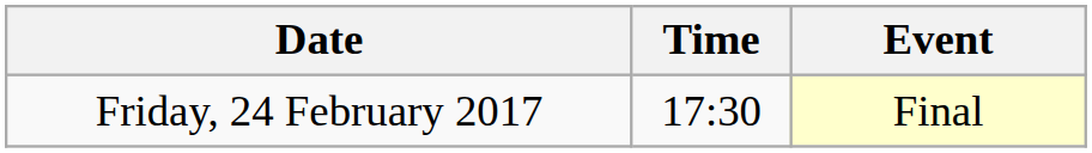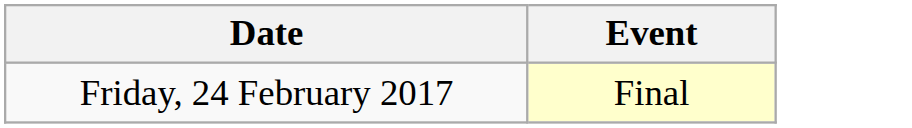 <table class = "wikitable" style="text-align:center;">
 <tr>
 <th width=220>Date</th>
-<th width=50>Time</th>
 <th width=100>Event</th>
 </tr>
 <tr>
 <td>Friday, 24 February 2017</td>
-<td>17:30</td>
 <td bgcolor=ffffcc>Final</td>
 </tr>
 </table>
